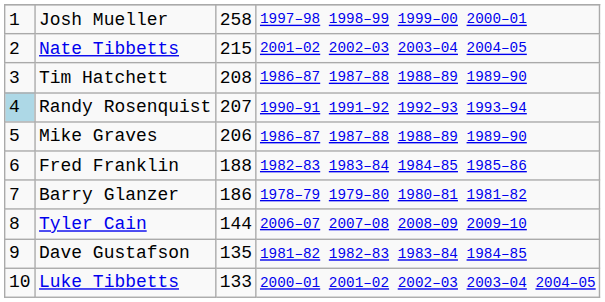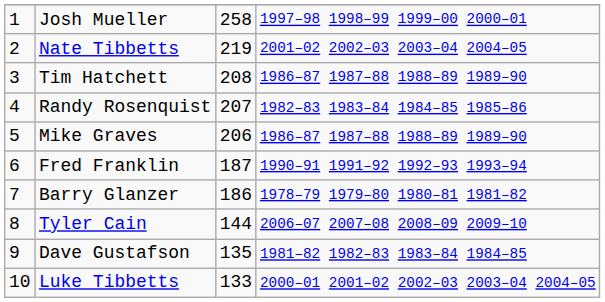 <table class="wikitable">
 <tr>
 </tr>
 <tr>
 <td>1</td>
 <td>Josh Mueller</td>
 <td>258</td>
 <td style="font-size:80%;"><a href='#'>1997–98</a> <a href='#'>1998–99</a> <a href='#'>1999–00</a> <a href='#'>2000–01</a></td>
 </tr>
 <tr>
 <td>2</td>
 <td><a href='#'>Nate Tibbetts</a></td>
-<td>215</td>
+<td>219</td>
 <td style="font-size:80%;"><a href='#'>2001–02</a> <a href='#'>2002–03</a> <a href='#'>2003–04</a> <a href='#'>2004–05</a></td>
 </tr>
 <tr>
 <td>3</td>
 <td>Tim Hatchett</td>
 <td>208</td>
 <td style="font-size:80%;"><a href='#'>1986–87</a> <a href='#'>1987–88</a> <a href='#'>1988–89</a> <a href='#'>1989–90</a></td>
 </tr>
 <tr>
-<td style="background: lightblue;">4</td>
+<td>4</td>
 <td>Randy Rosenquist</td>
 <td>207</td>
-<td style="font-size:80%;"><a href='#'>1990–91</a> <a href='#'>1991–92</a> <a href='#'>1992–93</a> <a href='#'>1993–94</a></td>
+<td style="font-size:80%;"><a href='#'>1982–83</a> <a href='#'>1983–84</a> <a href='#'>1984–85</a> <a href='#'>1985–86</a></td>
 </tr>
 <tr>
 <td>5</td>
 <td>Mike Graves</td>
 <td>206</td>
 <td style="font-size:80%;"><a href='#'>1986–87</a> <a href='#'>1987–88</a> <a href='#'>1988–89</a> <a href='#'>1989–90</a></td>
 </tr>
 <tr>
 <td>6</td>
 <td>Fred Franklin</td>
-<td>188</td>
-<td style="font-size:80%;"><a href='#'>1982–83</a> <a href='#'>1983–84</a> <a href='#'>1984–85</a> <a href='#'>1985–86</a></td>
+<td>187</td>
+<td style="font-size:80%;"><a href='#'>1990–91</a> <a href='#'>1991–92</a> <a href='#'>1992–93</a> <a href='#'>1993–94</a></td>
 </tr>
 <tr>
 <td>7</td>
 <td>Barry Glanzer</td>
 <td>186</td>
 <td style="font-size:80%;"><a href='#'>1978–79</a> <a href='#'>1979–80</a> <a href='#'>1980–81</a> <a href='#'>1981–82</a></td>
 </tr>
 <tr>
 <td>8</td>
 <td><a href='#'>Tyler Cain</a></td>
 <td>144</td>
 <td style="font-size:80%;"><a href='#'>2006–07</a> <a href='#'>2007–08</a> <a href='#'>2008–09</a> <a href='#'>2009–10</a></td>
 </tr>
 <tr>
 <td>9</td>
 <td>Dave Gustafson</td>
 <td>135</td>
 <td style="font-size:80%;"><a href='#'>1981–82</a> <a href='#'>1982–83</a> <a href='#'>1983–84</a> <a href='#'>1984–85</a></td>
 </tr>
 <tr>
 <td>10</td>
 <td><a href='#'>Luke Tibbetts</a></td>
 <td>133</td>
 <td style="font-size:80%;"><a href='#'>2000–01</a> <a href='#'>2001–02</a> <a href='#'>2002–03</a> <a href='#'>2003–04</a> <a href='#'>2004–05</a></td>
 </tr>
 </table>
